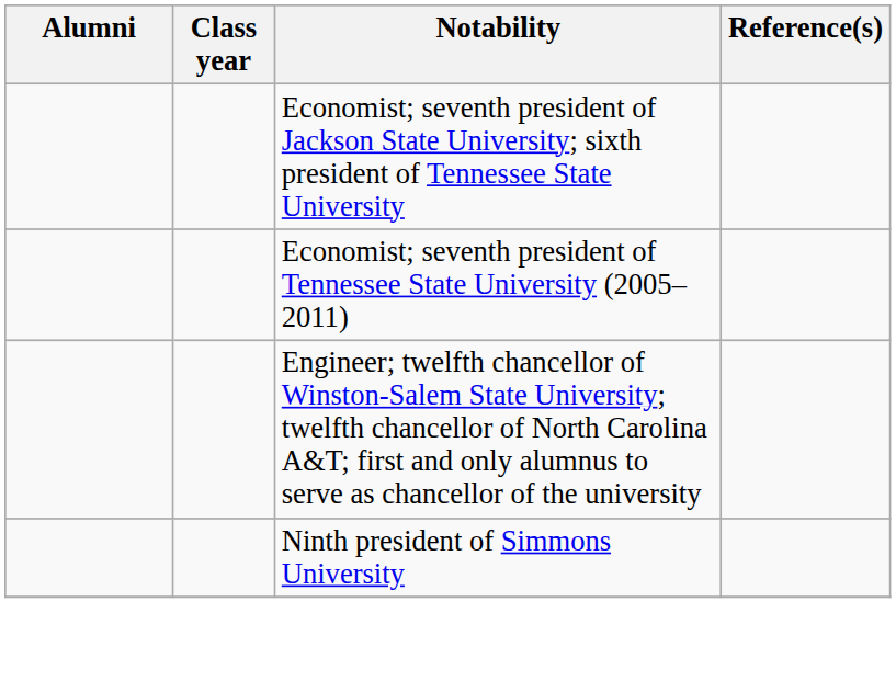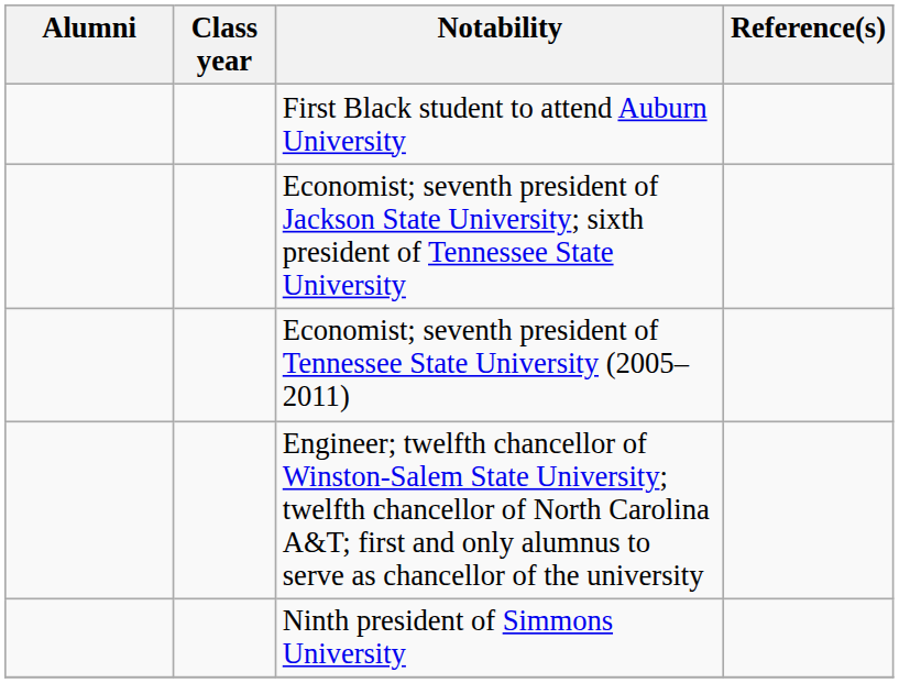 <table class="wikitable sortable" style="width:78%;">
 <tr valign="top">
 <th style="width:20%;">Alumni</th>
 <th style="width:12%;">Class year</th>
 <th style="width:56%;" class="unsortable">Notability</th>
 <th style="width:12%;" class="unsortable">Reference(s)</th>
+</tr>
+<tr valign="top">
+<td></td>
+<td></td>
+<td>First Black student to attend <a href='#'>Auburn University</a></td>
+<td></td>
 </tr>
 <tr>
 <td></td>
 <td></td>
 <td>Economist; seventh president of <a href='#'>Jackson State University</a>; sixth president of <a href='#'>Tennessee State University</a></td>
 <td></td>
 </tr>
 <tr>
 <td></td>
 <td></td>
 <td>Economist; seventh president of <a href='#'>Tennessee State University</a> (2005–2011)</td>
 <td></td>
 </tr>
 <tr>
 <td></td>
 <td><br></td>
 <td>Engineer; twelfth chancellor of <a href='#'>Winston-Salem State University</a>; twelfth chancellor of North Carolina A&T; first and only alumnus to serve as chancellor of the university</td>
 <td></td>
 </tr>
 <tr>
 <td></td>
 <td></td>
 <td>Ninth president of <a href='#'>Simmons University</a></td>
 <td></td>
 </tr>
 <tr>
 </tr>
 </table>
